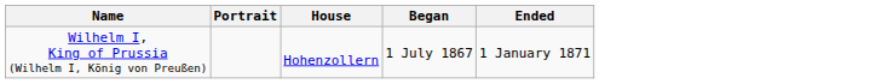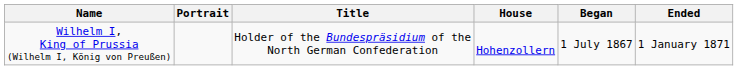 <table class="wikitable" style="text-align:center;">
 <tr>
 <th scope="col">Name</th>
 <th scope="col">Portrait</th>
+<th scope="col">Title</th>
 <th scope="col">House</th>
 <th scope="col">Began</th>
 <th scope="col">Ended</th>
 </tr>
 <tr>
 <td><a href='#'>Wilhelm I</a>,<br><a href='#'>King of Prussia</a><br><small>(Wilhelm I, König von Preußen)</small></td>
 <td></td>
+<td>Holder of the <em><a href='#'>Bundespräsidium</a></em> of the<br>North German Confederation</td>
 <td><br><a href='#'>Hohenzollern</a></td>
 <td>1 July 1867</td>
 <td>1 January 1871</td>
 </tr>
 </table>
